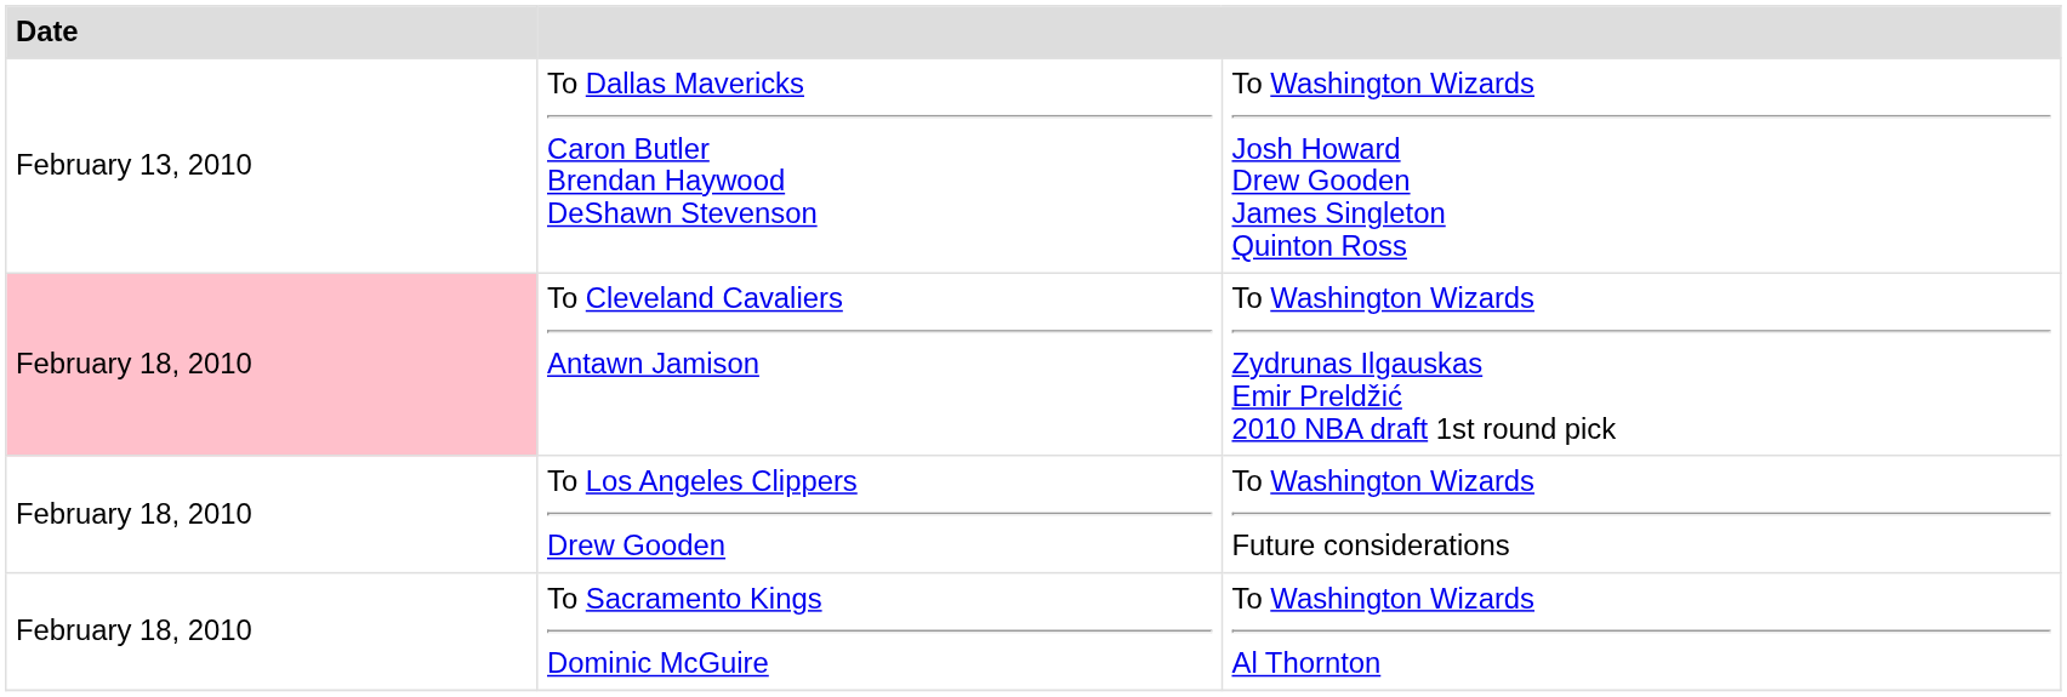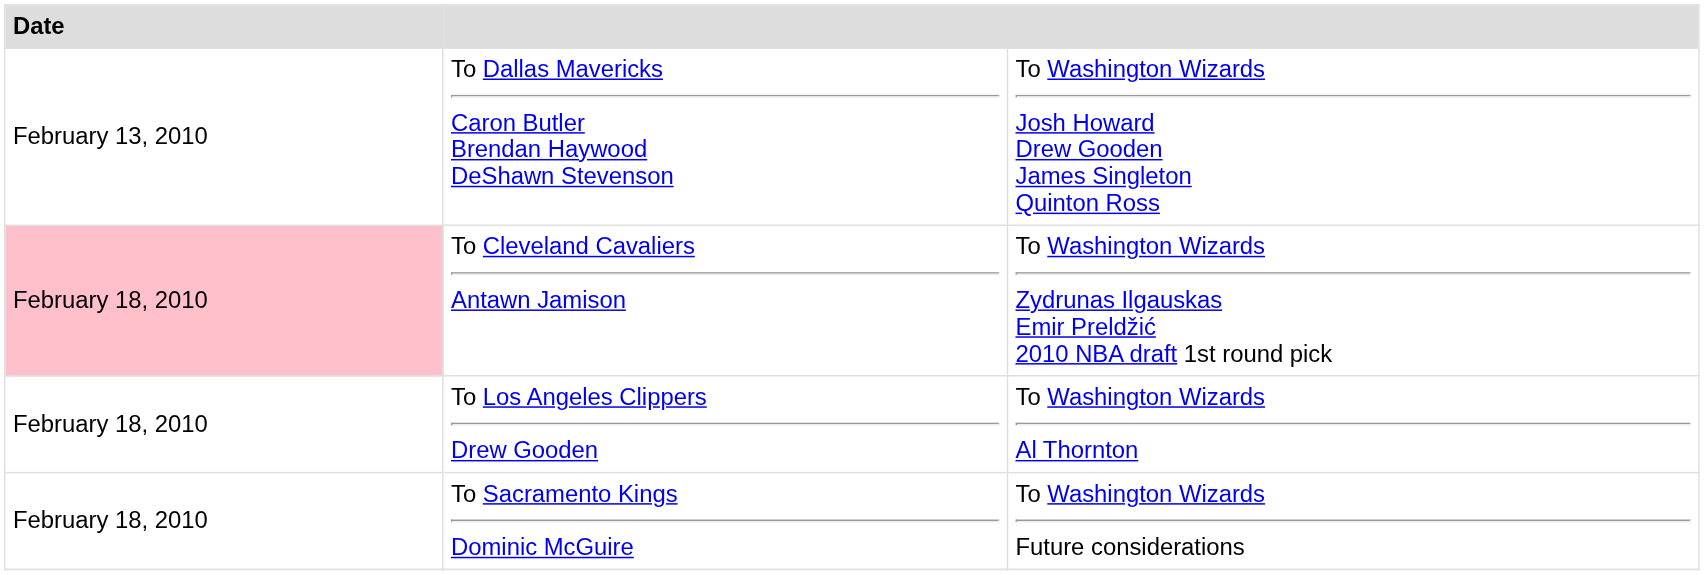 <table border=1 style="border-collapse:collapse" bordercolor="#DFDFDF"  cellpadding="5" width=90%>
 <tr bgcolor="#dddddd">
 <td><strong>Date</strong></td>
 <th colspan="2"></th>
 </tr>
 <tr>
 <td>February 13, 2010</td>
 <td valign="top">To <a href='#'>Dallas Mavericks</a> <hr><a href='#'>Caron Butler</a><br><a href='#'>Brendan Haywood</a><br><a href='#'>DeShawn Stevenson</a></td>
 <td valign="top">To <a href='#'>Washington Wizards</a> <hr><a href='#'>Josh Howard</a><br><a href='#'>Drew Gooden</a><br><a href='#'>James Singleton</a><br><a href='#'>Quinton Ross</a></td>
 </tr>
 <tr>
 <td style="background: pink;">February 18, 2010</td>
 <td valign="top">To <a href='#'>Cleveland Cavaliers</a> <hr><a href='#'>Antawn Jamison</a></td>
 <td valign="top">To <a href='#'>Washington Wizards</a> <hr><a href='#'>Zydrunas Ilgauskas</a><br><a href='#'>Emir Preldžić</a><br><a href='#'>2010 NBA draft</a> 1st round pick</td>
 </tr>
 <tr>
 <td>February 18, 2010</td>
 <td valign="top">To <a href='#'>Los Angeles Clippers</a> <hr><a href='#'>Drew Gooden</a></td>
-<td valign="top">To <a href='#'>Washington Wizards</a> <hr>Future considerations</td>
+<td valign="top">To <a href='#'>Washington Wizards</a> <hr><a href='#'>Al Thornton</a></td>
 </tr>
 <tr>
 <td>February 18, 2010</td>
 <td valign="top">To <a href='#'>Sacramento Kings</a> <hr><a href='#'>Dominic McGuire</a></td>
-<td valign="top">To <a href='#'>Washington Wizards</a> <hr><a href='#'>Al Thornton</a></td>
+<td valign="top">To <a href='#'>Washington Wizards</a> <hr>Future considerations</td>
 </tr>
 <tr>
 </tr>
 </table>
